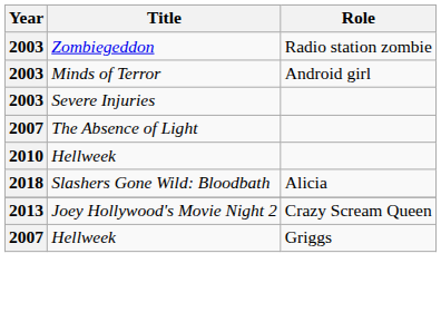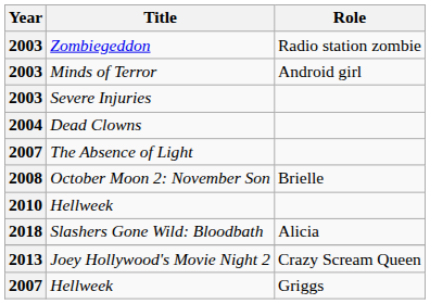 <table class="wikitable plainrowheaders">
 <tr>
 <th scope="col">Year</th>
 <th scope="col">Title</th>
 <th scope="col">Role</th>
 </tr>
 <tr>
 <th scope="row">2003</th>
 <td><em><a href='#'>Zombiegeddon</a></em></td>
 <td>Radio station zombie</td>
 </tr>
 <tr>
 <th scope="row">2003</th>
 <td><em>Minds of Terror</em></td>
 <td>Android girl</td>
 </tr>
 <tr>
 <th>2003</th>
 <td><em>Severe Injuries</em></td>
 <td></td>
 </tr>
 <tr>
+<th>2004</th>
+<td><em>Dead Clowns</em></td>
+<td></td>
+</tr>
+<tr>
 <th>2007</th>
 <td><em>The Absence of Light</em></td>
 <td></td>
+</tr>
+<tr>
+<th>2008</th>
+<td><em>October Moon 2: November Son</em></td>
+<td>Brielle</td>
 </tr>
 <tr>
 <th>2010</th>
 <td><em>Hellweek</em></td>
 <td></td>
 </tr>
 <tr>
 <th scope="row">2018</th>
 <td><em>Slashers Gone Wild: Bloodbath</em></td>
 <td>Alicia</td>
 </tr>
 <tr>
 </tr>
 <tr>
 <th scope="row">2013</th>
 <td><em>Joey Hollywood's Movie Night 2</em></td>
 <td>Crazy Scream Queen</td>
 </tr>
 <tr>
 <th scope="row">2007</th>
 <td><em>Hellweek</em></td>
 <td>Griggs</td>
 </tr>
 </table>
